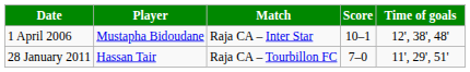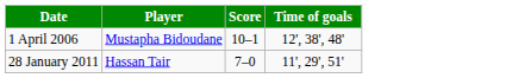 <table class="wikitable" border="0" style="text-align:center;font-size:95%">
 <tr>
 <th style="color:#ffffff; background:#008800;">Date</th>
 <th style="color:#ffffff; background:#008800;">Player</th>
-<th style="color:#ffffff; background:#008800;">Match</th>
 <th width="35" style="color:#ffffff; background:#008800;">Score</th>
 <th width="100" style="color:#ffffff; background:#008800;">Time of goals</th>
 </tr>
 <tr>
 <td align="left">1 April 2006</td>
 <td align="left"> <a href='#'>Mustapha Bidoudane</a></td>
-<td align="left">Raja CA – <a href='#'>Inter Star</a></td>
 <td align="center">10–1</td>
 <td align="center">12', 38', 48'</td>
 </tr>
 <tr>
 <td align="left">28 January 2011</td>
 <td align="left"> <a href='#'>Hassan Tair</a></td>
-<td align="left">Raja CA – <a href='#'>Tourbillon FC</a></td>
 <td align="center">7–0</td>
 <td align="center">11', 29', 51'</td>
 </tr>
 </table>
